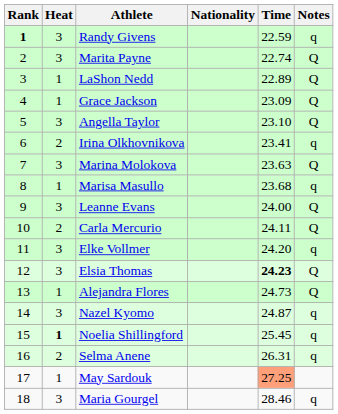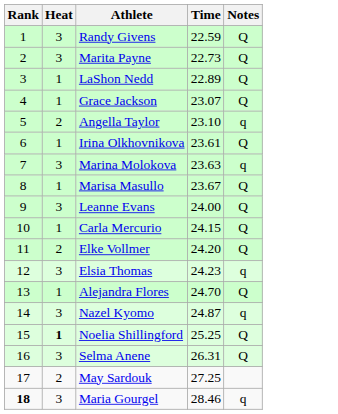 <table class="wikitable sortable" style="text-align:center">
 <tr>
 <th>Rank</th>
 <th>Heat</th>
 <th>Athlete</th>
-<th>Nationality</th>
 <th>Time</th>
 <th>Notes</th>
 </tr>
 <tr bgcolor=ccffcc>
-<td><strong>1</strong></td>
+<td>1</td>
 <td>3</td>
 <td align=left><a href='#'>Randy Givens</a></td>
-<td align=left></td>
 <td>22.59</td>
-<td>q</td>
+<td>Q</td>
 </tr>
 <tr bgcolor=ccffcc>
 <td>2</td>
 <td>3</td>
 <td align=left><a href='#'>Marita Payne</a></td>
-<td align=left></td>
-<td>22.74</td>
+<td>22.73</td>
 <td>Q</td>
 </tr>
 <tr bgcolor=ccffcc>
 <td>3</td>
 <td>1</td>
 <td align=left><a href='#'>LaShon Nedd</a></td>
-<td align=left></td>
 <td>22.89</td>
 <td>Q</td>
 </tr>
 <tr bgcolor=ccffcc>
 <td>4</td>
 <td>1</td>
 <td align=left><a href='#'>Grace Jackson</a></td>
-<td align=left></td>
-<td>23.09</td>
+<td>23.07</td>
 <td>Q</td>
 </tr>
 <tr bgcolor=ccffcc>
 <td>5</td>
-<td>3</td>
+<td>2</td>
 <td align=left><a href='#'>Angella Taylor</a></td>
-<td align=left></td>
 <td>23.10</td>
-<td>Q</td>
+<td>q</td>
 </tr>
 <tr bgcolor=ccffcc>
 <td>6</td>
-<td>2</td>
+<td>1</td>
 <td align=left><a href='#'>Irina Olkhovnikova</a></td>
-<td align=left></td>
-<td>23.41</td>
-<td>q</td>
+<td>23.61</td>
+<td>Q</td>
 </tr>
 <tr bgcolor=ccffcc>
 <td>7</td>
 <td>3</td>
 <td align=left><a href='#'>Marina Molokova</a></td>
-<td align=left></td>
 <td>23.63</td>
-<td>Q</td>
+<td>q</td>
 </tr>
 <tr bgcolor=ccffcc>
 <td>8</td>
 <td>1</td>
 <td align=left><a href='#'>Marisa Masullo</a></td>
-<td align=left></td>
-<td>23.68</td>
-<td>q</td>
+<td>23.67</td>
+<td>Q</td>
 </tr>
 <tr bgcolor=ccffcc>
 <td>9</td>
 <td>3</td>
 <td align=left><a href='#'>Leanne Evans</a></td>
-<td align=left></td>
 <td>24.00</td>
 <td>Q</td>
 </tr>
 <tr bgcolor=ccffcc>
 <td>10</td>
-<td>2</td>
+<td>1</td>
 <td align=left><a href='#'>Carla Mercurio</a></td>
-<td align=left></td>
-<td>24.11</td>
+<td>24.15</td>
 <td>Q</td>
 </tr>
 <tr bgcolor=ccffcc>
 <td>11</td>
-<td>3</td>
+<td>2</td>
 <td align=left><a href='#'>Elke Vollmer</a></td>
-<td align=left></td>
 <td>24.20</td>
-<td>q</td>
+<td>Q</td>
 </tr>
 <tr bgcolor=ddffdd>
 <td>12</td>
 <td>3</td>
 <td align=left><a href='#'>Elsia Thomas</a></td>
-<td align=left></td>
-<td><strong>24.23</strong></td>
-<td>Q</td>
+<td>24.23</td>
+<td>q</td>
 </tr>
 <tr bgcolor=ccffcc>
 <td>13</td>
 <td>1</td>
 <td align=left><a href='#'>Alejandra Flores</a></td>
-<td align=left></td>
-<td>24.73</td>
+<td>24.70</td>
 <td>Q</td>
 </tr>
 <tr bgcolor=ddffdd>
 <td>14</td>
 <td>3</td>
 <td align=left><a href='#'>Nazel Kyomo</a></td>
-<td align=left></td>
 <td>24.87</td>
 <td>q</td>
 </tr>
 <tr bgcolor=ddffdd>
 <td>15</td>
 <td><strong>1</strong></td>
 <td align=left><a href='#'>Noelia Shillingford</a></td>
-<td align=left></td>
-<td>25.45</td>
-<td>q</td>
+<td>25.25</td>
+<td>Q</td>
 </tr>
 <tr bgcolor=ddffdd>
 <td>16</td>
-<td>2</td>
+<td>3</td>
 <td align=left><a href='#'>Selma Anene</a></td>
-<td align=left></td>
 <td>26.31</td>
-<td>q</td>
+<td>Q</td>
 </tr>
 <tr>
 <td>17</td>
-<td>1</td>
+<td>2</td>
 <td align=left><a href='#'>May Sardouk</a></td>
-<td align=left></td>
-<td style="background: lightsalmon;">27.25</td>
+<td>27.25</td>
 <td></td>
 </tr>
 <tr>
-<td>18</td>
+<td><strong>18</strong></td>
 <td>3</td>
 <td align=left><a href='#'>Maria Gourgel</a></td>
-<td align=left></td>
 <td>28.46</td>
 <td>q</td>
 </tr>
 </table>
